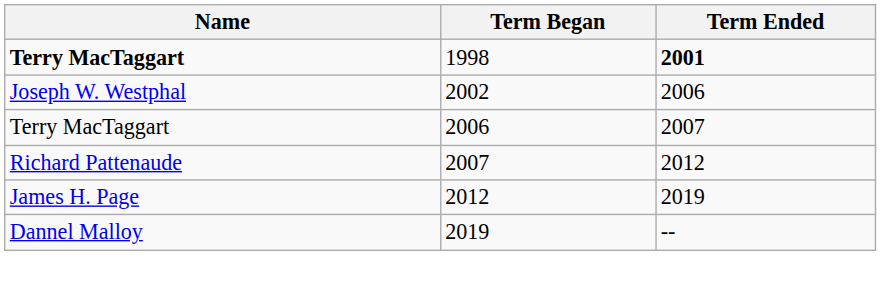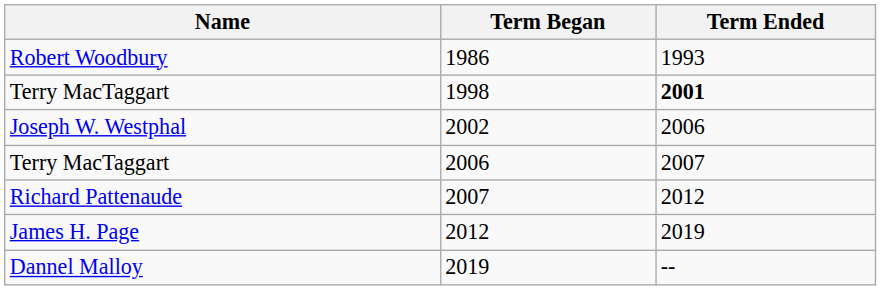 <table class="wikitable sortable" style="width:50%">
 <tr>
 <th width="50%">Name</th>
 <th width="*">Term Began</th>
 <th width="*">Term Ended</th>
 </tr>
 <tr>
-<td><strong>Terry MacTaggart</strong></td>
+<td><a href='#'>Robert Woodbury</a></td>
+<td>1986</td>
+<td>1993</td>
+</tr>
+<tr>
+<td>Terry MacTaggart</td>
 <td>1998</td>
 <td><strong>2001</strong></td>
 </tr>
 <tr>
 <td><a href='#'>Joseph W. Westphal</a></td>
 <td>2002</td>
 <td>2006</td>
 </tr>
 <tr>
 <td>Terry MacTaggart</td>
 <td>2006</td>
 <td>2007</td>
 </tr>
 <tr>
 <td><a href='#'>Richard Pattenaude</a></td>
 <td>2007</td>
 <td>2012</td>
 </tr>
 <tr>
 <td><a href='#'>James H. Page</a></td>
 <td>2012</td>
 <td>2019</td>
 </tr>
 <tr>
 <td><a href='#'>Dannel Malloy</a></td>
 <td>2019</td>
 <td>--</td>
 </tr>
 </table>
